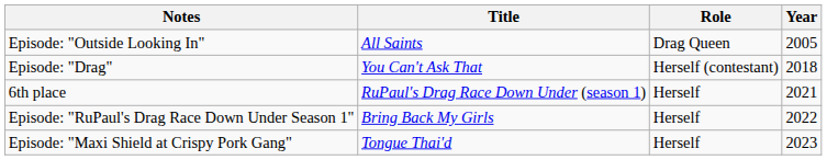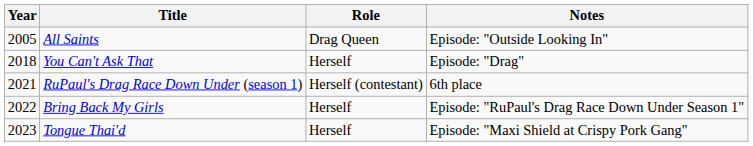 <table class="wikitable sortable">
 <tr>
-<th class="unsortable">Notes</th>
+<th>Year</th>
 <th>Title</th>
 <th>Role</th>
-<th>Year</th>
+<th class="unsortable">Notes</th>
 </tr>
 <tr>
-<td>Episode: "Outside Looking In"</td>
+<td>2005</td>
 <td><em><a href='#'>All Saints</a></em></td>
 <td>Drag Queen</td>
-<td>2005</td>
+<td>Episode: "Outside Looking In"</td>
 </tr>
 <tr>
+<td>2018</td>
+<td><em><a href='#'>You Can't Ask That</a></em></td>
+<td>Herself</td>
 <td>Episode: "Drag"</td>
-<td><em><a href='#'>You Can't Ask That</a></em></td>
-<td>Herself (contestant)</td>
-<td>2018</td>
 </tr>
 <tr>
+<td>2021</td>
+<td><em><a href='#'>RuPaul's Drag Race Down Under</a></em> (<a href='#'>season 1</a>)</td>
+<td>Herself (contestant)</td>
 <td>6th place</td>
-<td><em><a href='#'>RuPaul's Drag Race Down Under</a></em> (<a href='#'>season 1</a>)</td>
-<td>Herself</td>
-<td>2021</td>
 </tr>
 <tr>
-<td>Episode: "RuPaul's Drag Race Down Under Season 1"</td>
+<td>2022</td>
 <td><em><a href='#'>Bring Back My Girls</a></em></td>
 <td>Herself</td>
-<td>2022</td>
+<td>Episode: "RuPaul's Drag Race Down Under Season 1"</td>
 </tr>
 <tr>
-<td>Episode: "Maxi Shield at Crispy Pork Gang"</td>
+<td>2023</td>
 <td><em><a href='#'>Tongue Thai'd</a></em></td>
 <td>Herself</td>
-<td>2023</td>
+<td>Episode: "Maxi Shield at Crispy Pork Gang"</td>
 </tr>
 </table>
